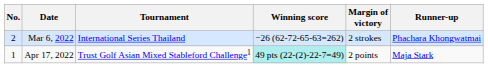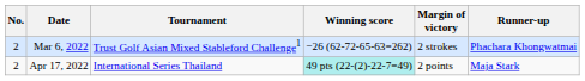 <table class="wikitable" style="font-size:95%;">
 <tr>
 <th>No.</th>
 <th>Date</th>
 <th>Tournament</th>
 <th>Winning score</th>
 <th>Margin of<br>victory</th>
 <th>Runner-up</th>
 </tr>
 <tr style="background:#D6E8FF;">
 <td align=center>2</td>
 <td align=right>Mar 6, <a href='#'>2022</a></td>
-<td><a href='#'>International Series Thailand</a></td>
+<td><a href='#'>Trust Golf Asian Mixed Stableford Challenge</a><sup>1</sup></td>
 <td>−26 (62-72-65-63=262)</td>
 <td>2 strokes</td>
 <td> <a href='#'>Phachara Khongwatmai</a></td>
 </tr>
 <tr>
-<td align=center>1</td>
+<td align=center>2</td>
 <td align=right>Apr 17, 2022</td>
-<td><a href='#'>Trust Golf Asian Mixed Stableford Challenge</a><sup>1</sup></td>
+<td><a href='#'>International Series Thailand</a></td>
 <td style="background: paleturquoise;">49 pts (22-(2)-22-7=49)</td>
 <td>2 points</td>
 <td> <a href='#'>Maja Stark</a></td>
 </tr>
 </table>
